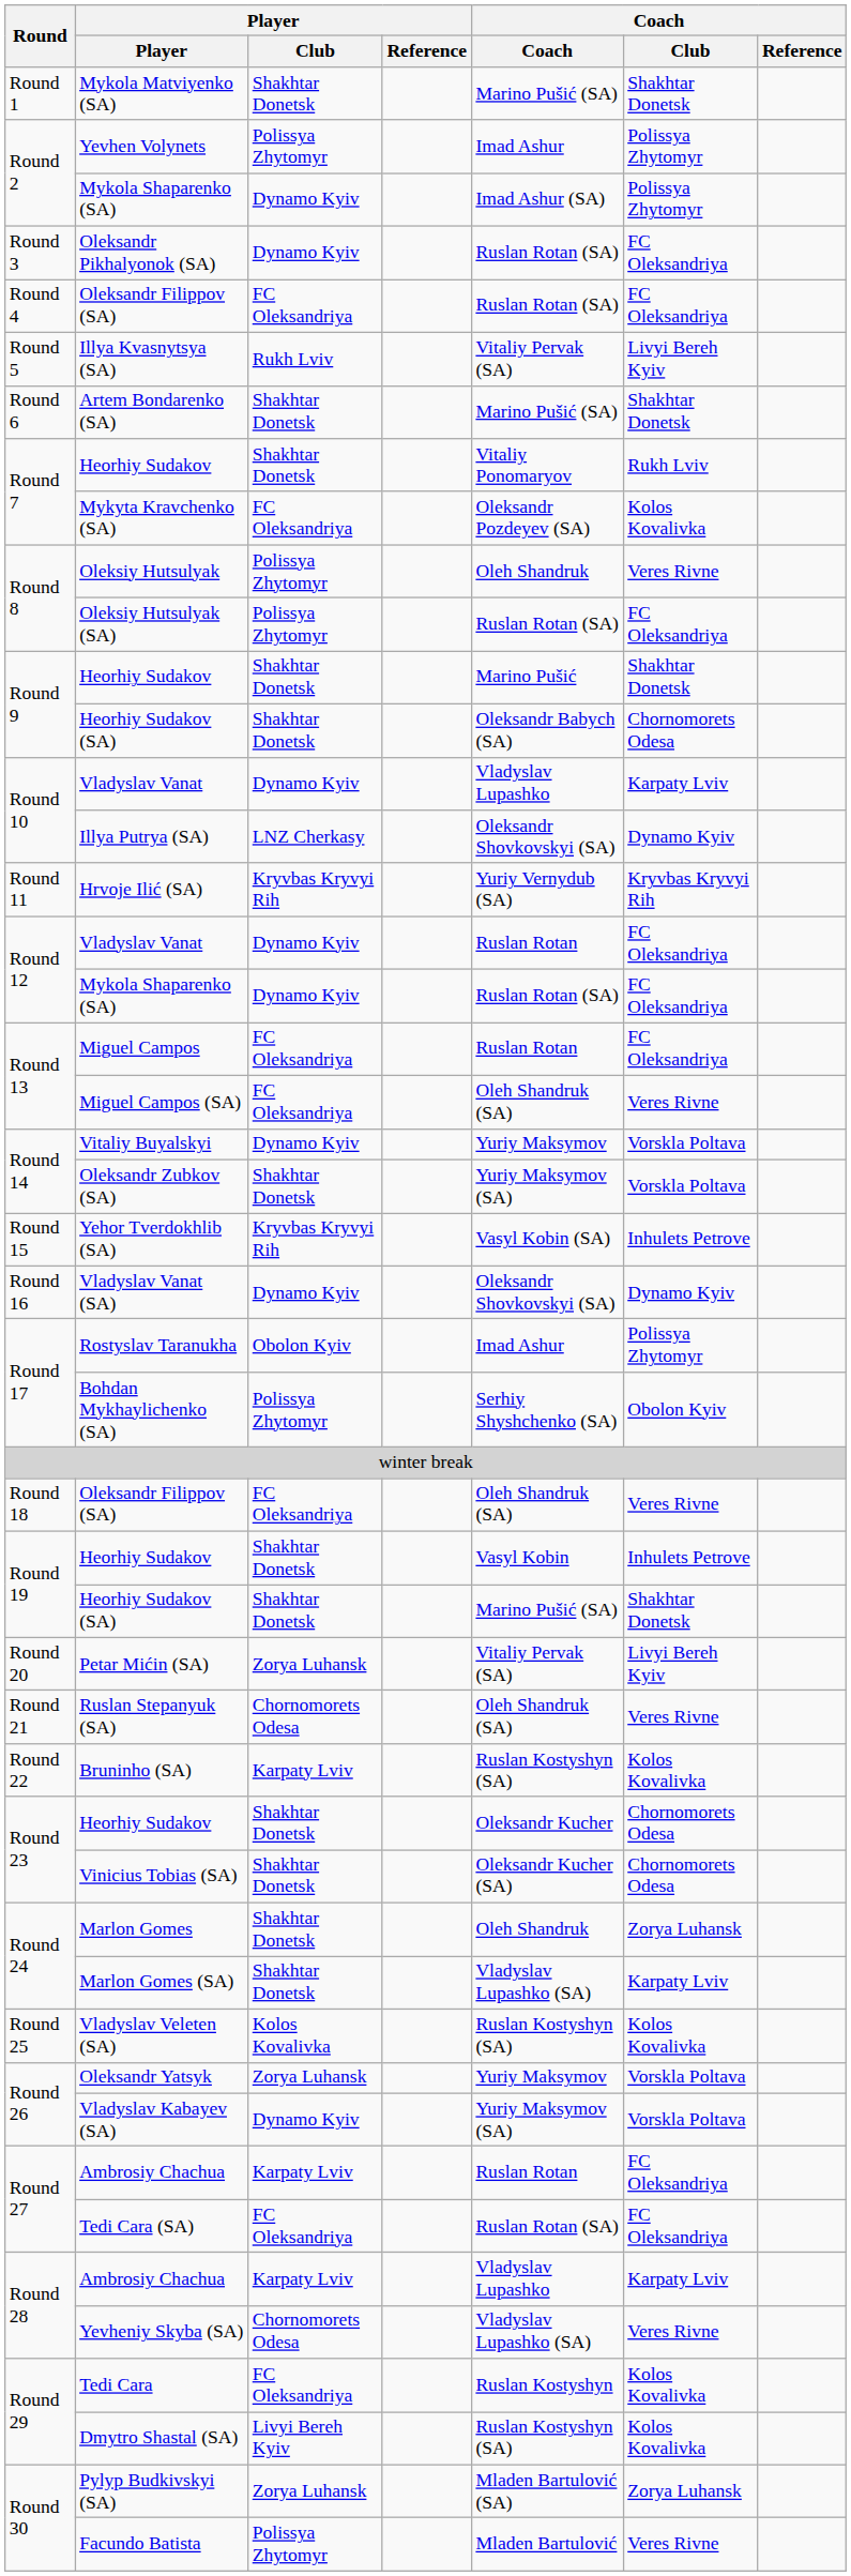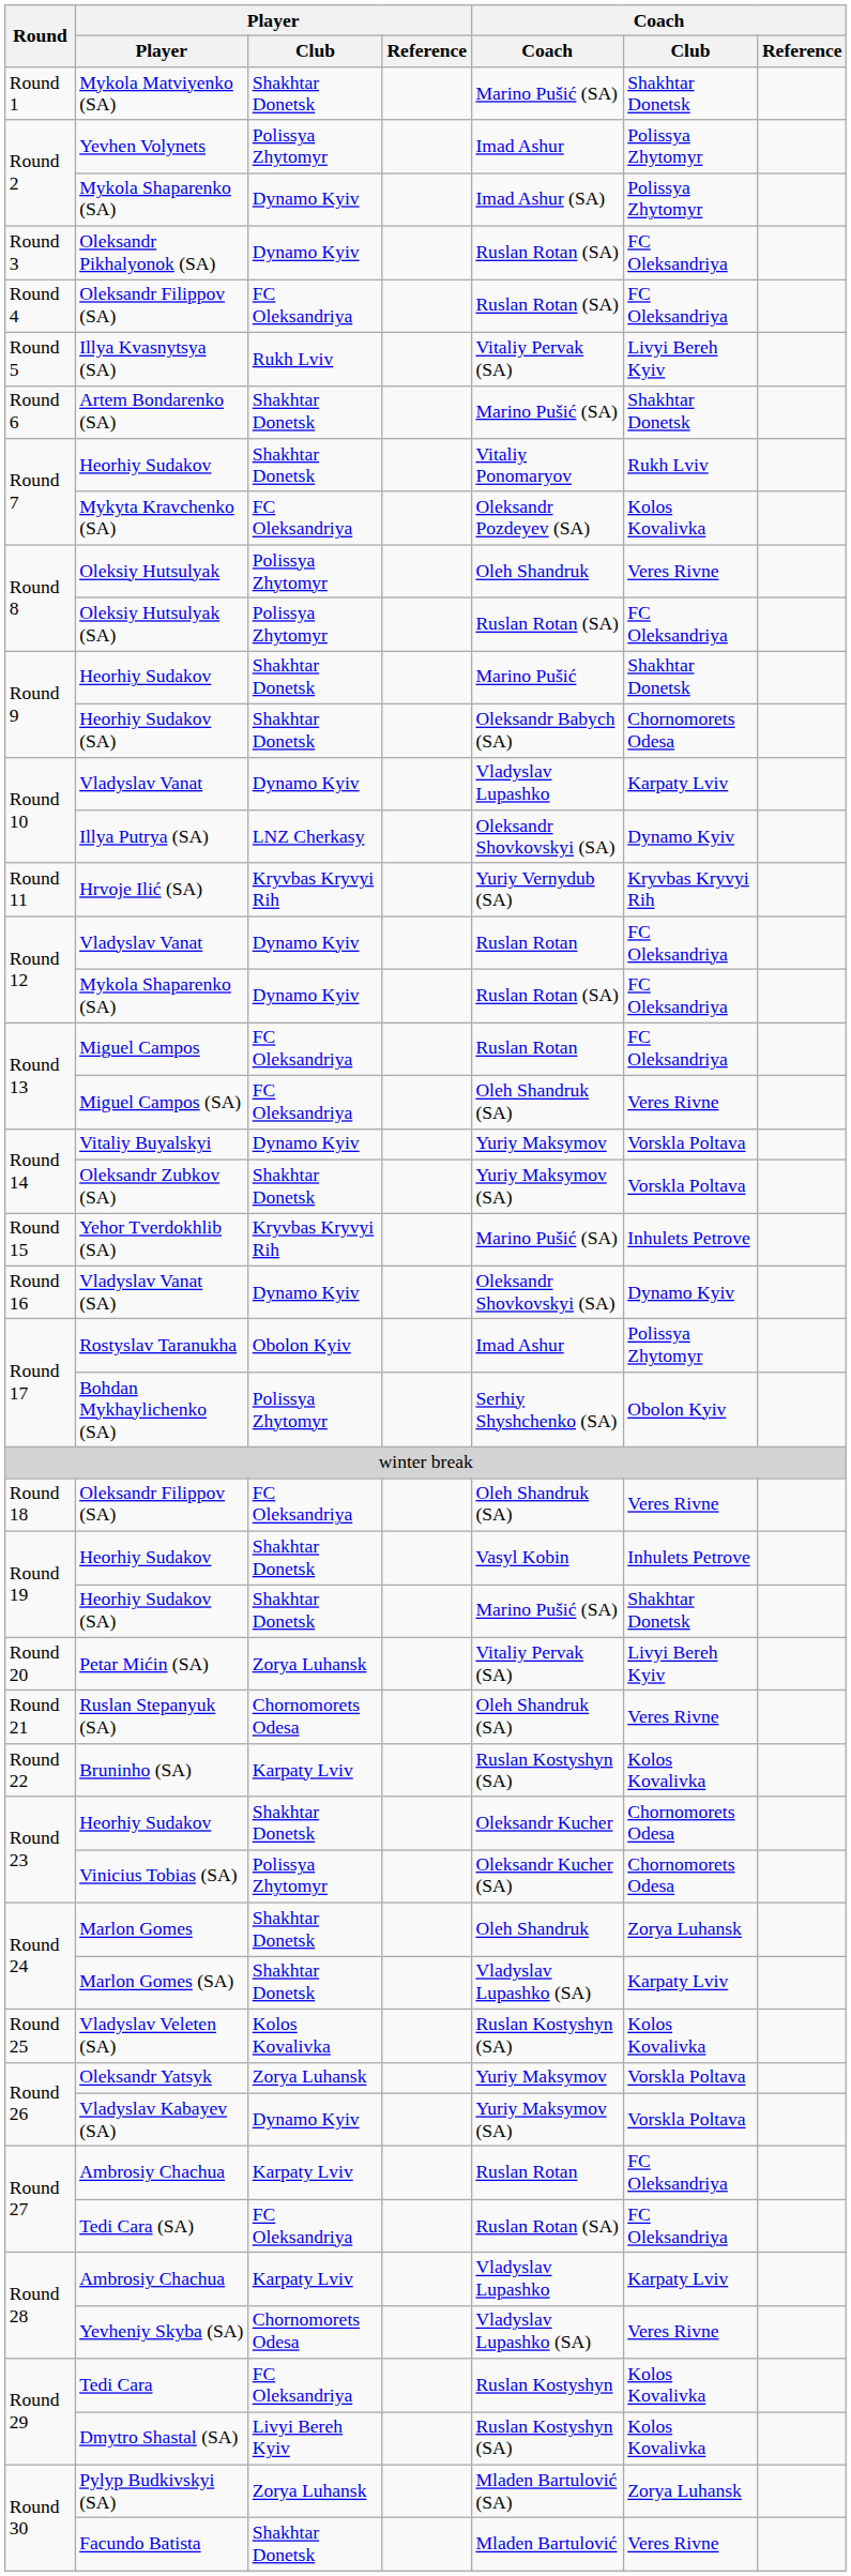 <table class="wikitable collapsible autocollapse" style="text-align:left; font-size:85%">
 <tr>
 <th rowspan="2">Round</th>
 <th colspan="3">Player</th>
 <th colspan="3">Coach</th>
 </tr>
 <tr>
 <th>Player</th>
 <th>Club</th>
 <th>Reference</th>
 <th>Coach</th>
 <th>Club</th>
 <th>Reference</th>
 </tr>
 <tr>
 <td>Round 1</td>
 <td> <a href='#'>Mykola Matviyenko</a> (SA)</td>
 <td><a href='#'>Shakhtar Donetsk</a></td>
 <td align=center></td>
 <td> <a href='#'>Marino Pušić</a> (SA)</td>
 <td><a href='#'>Shakhtar Donetsk</a></td>
 <td align=center></td>
 </tr>
 <tr>
 <td rowspan=2>Round 2</td>
 <td> <a href='#'>Yevhen Volynets</a></td>
 <td><a href='#'>Polissya Zhytomyr</a></td>
 <td align=center></td>
 <td> <a href='#'>Imad Ashur</a></td>
 <td><a href='#'>Polissya Zhytomyr</a></td>
 <td align=center></td>
 </tr>
 <tr>
 <td> <a href='#'>Mykola Shaparenko</a> (SA)</td>
 <td><a href='#'>Dynamo Kyiv</a></td>
 <td align=center></td>
 <td> <a href='#'>Imad Ashur</a> (SA)</td>
 <td><a href='#'>Polissya Zhytomyr</a></td>
 <td align=center></td>
 </tr>
 <tr>
 <td>Round 3</td>
 <td> <a href='#'>Oleksandr Pikhalyonok</a> (SA)</td>
 <td><a href='#'>Dynamo Kyiv</a></td>
 <td align=center></td>
 <td> <a href='#'>Ruslan Rotan</a> (SA)</td>
 <td><a href='#'>FC Oleksandriya</a></td>
 <td align=center></td>
 </tr>
 <tr>
 <td>Round 4</td>
 <td> <a href='#'>Oleksandr Filippov</a> (SA)</td>
 <td><a href='#'>FC Oleksandriya</a></td>
 <td align=center></td>
 <td> <a href='#'>Ruslan Rotan</a> (SA)</td>
 <td><a href='#'>FC Oleksandriya</a></td>
 <td align=center></td>
 </tr>
 <tr>
 <td>Round 5</td>
 <td> <a href='#'>Illya Kvasnytsya</a> (SA)</td>
 <td><a href='#'>Rukh Lviv</a></td>
 <td align=center></td>
 <td> <a href='#'>Vitaliy Pervak</a> (SA)</td>
 <td><a href='#'>Livyi Bereh Kyiv</a></td>
 <td align=center></td>
 </tr>
 <tr>
 <td>Round 6</td>
 <td> <a href='#'>Artem Bondarenko</a> (SA)</td>
 <td><a href='#'>Shakhtar Donetsk</a></td>
 <td align=center></td>
 <td> <a href='#'>Marino Pušić</a> (SA)</td>
 <td><a href='#'>Shakhtar Donetsk</a></td>
 <td align=center></td>
 </tr>
 <tr>
 <td rowspan=2>Round 7</td>
 <td> <a href='#'>Heorhiy Sudakov</a></td>
 <td><a href='#'>Shakhtar Donetsk</a></td>
 <td align=center></td>
 <td> <a href='#'>Vitaliy Ponomaryov</a></td>
 <td><a href='#'>Rukh Lviv</a></td>
 <td align=center></td>
 </tr>
 <tr>
 <td> <a href='#'>Mykyta Kravchenko</a> (SA)</td>
 <td><a href='#'>FC Oleksandriya</a></td>
 <td align=center></td>
 <td> <a href='#'>Oleksandr Pozdeyev</a> (SA)</td>
 <td><a href='#'>Kolos Kovalivka</a></td>
 <td align=center></td>
 </tr>
 <tr>
 <td rowspan=2>Round 8</td>
 <td> <a href='#'>Oleksiy Hutsulyak</a></td>
 <td><a href='#'>Polissya Zhytomyr</a></td>
 <td align=center></td>
 <td> <a href='#'>Oleh Shandruk</a></td>
 <td><a href='#'>Veres Rivne</a></td>
 <td align=center></td>
 </tr>
 <tr>
 <td> <a href='#'>Oleksiy Hutsulyak</a> (SA)</td>
 <td><a href='#'>Polissya Zhytomyr</a></td>
 <td align=center></td>
 <td> <a href='#'>Ruslan Rotan</a> (SA)</td>
 <td><a href='#'>FC Oleksandriya</a></td>
 <td align=center></td>
 </tr>
 <tr>
 <td rowspan=2>Round 9</td>
 <td> <a href='#'>Heorhiy Sudakov</a></td>
 <td><a href='#'>Shakhtar Donetsk</a></td>
 <td align=center></td>
 <td> <a href='#'>Marino Pušić</a></td>
 <td><a href='#'>Shakhtar Donetsk</a></td>
 <td align=center></td>
 </tr>
 <tr>
 <td> <a href='#'>Heorhiy Sudakov</a> (SA)</td>
 <td><a href='#'>Shakhtar Donetsk</a></td>
 <td align=center></td>
 <td> <a href='#'>Oleksandr Babych</a> (SA)</td>
 <td><a href='#'>Chornomorets Odesa</a></td>
 <td align=center></td>
 </tr>
 <tr>
 <td rowspan=2>Round 10</td>
 <td> <a href='#'>Vladyslav Vanat</a></td>
 <td><a href='#'>Dynamo Kyiv</a></td>
 <td align=center></td>
 <td> <a href='#'>Vladyslav Lupashko</a></td>
 <td><a href='#'>Karpaty Lviv</a></td>
 <td align=center></td>
 </tr>
 <tr>
 <td> <a href='#'>Illya Putrya</a> (SA)</td>
 <td><a href='#'>LNZ Cherkasy</a></td>
 <td align=center></td>
 <td> <a href='#'>Oleksandr Shovkovskyi</a> (SA)</td>
 <td><a href='#'>Dynamo Kyiv</a></td>
 <td align=center></td>
 </tr>
 <tr>
 <td>Round 11</td>
 <td> <a href='#'>Hrvoje Ilić</a> (SA)</td>
 <td><a href='#'>Kryvbas Kryvyi Rih</a></td>
 <td align=center></td>
 <td> <a href='#'>Yuriy Vernydub</a> (SA)</td>
 <td><a href='#'>Kryvbas Kryvyi Rih</a></td>
 <td align=center></td>
 </tr>
 <tr>
 <td rowspan=2>Round 12</td>
 <td> <a href='#'>Vladyslav Vanat</a></td>
 <td><a href='#'>Dynamo Kyiv</a></td>
 <td align=center></td>
 <td> <a href='#'>Ruslan Rotan</a></td>
 <td><a href='#'>FC Oleksandriya</a></td>
 <td align=center></td>
 </tr>
 <tr>
 <td> <a href='#'>Mykola Shaparenko</a> (SA)</td>
 <td><a href='#'>Dynamo Kyiv</a></td>
 <td align=center></td>
 <td> <a href='#'>Ruslan Rotan</a> (SA)</td>
 <td><a href='#'>FC Oleksandriya</a></td>
 <td align=center></td>
 </tr>
 <tr>
 <td rowspan=2>Round 13</td>
 <td> <a href='#'>Miguel Campos</a></td>
 <td><a href='#'>FC Oleksandriya</a></td>
 <td align=center></td>
 <td> <a href='#'>Ruslan Rotan</a></td>
 <td><a href='#'>FC Oleksandriya</a></td>
 <td align=center></td>
 </tr>
 <tr>
 <td> <a href='#'>Miguel Campos</a> (SA)</td>
 <td><a href='#'>FC Oleksandriya</a></td>
 <td align=center></td>
 <td> <a href='#'>Oleh Shandruk</a> (SA)</td>
 <td><a href='#'>Veres Rivne</a></td>
 <td align=center></td>
 </tr>
 <tr>
 <td rowspan=2>Round 14</td>
 <td> <a href='#'>Vitaliy Buyalskyi</a></td>
 <td><a href='#'>Dynamo Kyiv</a></td>
 <td align=center></td>
 <td> <a href='#'>Yuriy Maksymov</a></td>
 <td><a href='#'>Vorskla Poltava</a></td>
 <td align=center></td>
 </tr>
 <tr>
 <td> <a href='#'>Oleksandr Zubkov</a> (SA)</td>
 <td><a href='#'>Shakhtar Donetsk</a></td>
 <td align=center></td>
 <td> <a href='#'>Yuriy Maksymov</a> (SA)</td>
 <td><a href='#'>Vorskla Poltava</a></td>
 <td align=center></td>
 </tr>
 <tr>
 <td>Round 15</td>
 <td> <a href='#'>Yehor Tverdokhlib</a> (SA)</td>
 <td><a href='#'>Kryvbas Kryvyi Rih</a></td>
 <td align=center></td>
-<td> <a href='#'>Vasyl Kobin</a> (SA)</td>
+<td> <a href='#'>Marino Pušić</a> (SA)</td>
 <td><a href='#'>Inhulets Petrove</a></td>
 <td align=center></td>
 </tr>
 <tr>
 <td>Round 16</td>
 <td> <a href='#'>Vladyslav Vanat</a> (SA)</td>
 <td><a href='#'>Dynamo Kyiv</a></td>
 <td align=center></td>
 <td> <a href='#'>Oleksandr Shovkovskyi</a> (SA)</td>
 <td><a href='#'>Dynamo Kyiv</a></td>
 <td align=center></td>
 </tr>
 <tr>
 <td rowspan=2>Round 17</td>
 <td> <a href='#'>Rostyslav Taranukha</a></td>
 <td><a href='#'>Obolon Kyiv</a></td>
 <td align=center></td>
 <td> <a href='#'>Imad Ashur</a></td>
 <td><a href='#'>Polissya Zhytomyr</a></td>
 <td align=center></td>
 </tr>
 <tr>
 <td> <a href='#'>Bohdan Mykhaylichenko</a> (SA)</td>
 <td><a href='#'>Polissya Zhytomyr</a></td>
 <td align=center></td>
 <td> <a href='#'>Serhiy Shyshchenko</a> (SA)</td>
 <td><a href='#'>Obolon Kyiv</a></td>
 <td align=center></td>
 </tr>
 <tr>
 <td colspan=7 align=center bgcolor=lightgrey>winter break</td>
 </tr>
 <tr>
 <td>Round 18</td>
 <td> <a href='#'>Oleksandr Filippov</a> (SA)</td>
 <td><a href='#'>FC Oleksandriya</a></td>
 <td align=center></td>
 <td> <a href='#'>Oleh Shandruk</a> (SA)</td>
 <td><a href='#'>Veres Rivne</a></td>
 <td align=center></td>
 </tr>
 <tr>
 <td rowspan=2>Round 19</td>
 <td> <a href='#'>Heorhiy Sudakov</a></td>
 <td><a href='#'>Shakhtar Donetsk</a></td>
 <td align=center></td>
 <td> <a href='#'>Vasyl Kobin</a></td>
 <td><a href='#'>Inhulets Petrove</a></td>
 <td align=center></td>
 </tr>
 <tr>
 <td> <a href='#'>Heorhiy Sudakov</a> (SA)</td>
 <td><a href='#'>Shakhtar Donetsk</a></td>
 <td align=center></td>
 <td> <a href='#'>Marino Pušić</a> (SA)</td>
 <td><a href='#'>Shakhtar Donetsk</a></td>
 <td align=center></td>
 </tr>
 <tr>
 <td>Round 20</td>
 <td> <a href='#'>Petar Mićin</a> (SA)</td>
 <td><a href='#'>Zorya Luhansk</a></td>
 <td align=center></td>
 <td> <a href='#'>Vitaliy Pervak</a> (SA)</td>
 <td><a href='#'>Livyi Bereh Kyiv</a></td>
 <td align=center></td>
 </tr>
 <tr>
 <td>Round 21</td>
 <td> <a href='#'>Ruslan Stepanyuk</a> (SA)</td>
 <td><a href='#'>Chornomorets Odesa</a></td>
 <td align=center></td>
 <td> <a href='#'>Oleh Shandruk</a> (SA)</td>
 <td><a href='#'>Veres Rivne</a></td>
 <td align=center></td>
 </tr>
 <tr>
 <td>Round 22</td>
 <td> <a href='#'>Bruninho</a> (SA)</td>
 <td><a href='#'>Karpaty Lviv</a></td>
 <td align=center></td>
 <td> <a href='#'>Ruslan Kostyshyn</a> (SA)</td>
 <td><a href='#'>Kolos Kovalivka</a></td>
 <td align=center></td>
 </tr>
 <tr>
 <td rowspan=2>Round 23</td>
 <td> <a href='#'>Heorhiy Sudakov</a></td>
 <td><a href='#'>Shakhtar Donetsk</a></td>
 <td align=center></td>
 <td> <a href='#'>Oleksandr Kucher</a></td>
 <td><a href='#'>Chornomorets Odesa</a></td>
 <td align=center></td>
 </tr>
 <tr>
 <td> <a href='#'>Vinicius Tobias</a> (SA)</td>
-<td><a href='#'>Shakhtar Donetsk</a></td>
+<td><a href='#'>Polissya Zhytomyr</a></td>
 <td align=center></td>
 <td> <a href='#'>Oleksandr Kucher</a> (SA)</td>
 <td><a href='#'>Chornomorets Odesa</a></td>
 <td align=center></td>
 </tr>
 <tr>
 <td rowspan=2>Round 24</td>
 <td> <a href='#'>Marlon Gomes</a></td>
 <td><a href='#'>Shakhtar Donetsk</a></td>
 <td align=center></td>
 <td> <a href='#'>Oleh Shandruk</a></td>
 <td><a href='#'>Zorya Luhansk</a></td>
 <td align=center></td>
 </tr>
 <tr>
 <td> <a href='#'>Marlon Gomes</a> (SA)</td>
 <td><a href='#'>Shakhtar Donetsk</a></td>
 <td align=center></td>
 <td> <a href='#'>Vladyslav Lupashko</a> (SA)</td>
 <td><a href='#'>Karpaty Lviv</a></td>
 <td align=center></td>
 </tr>
 <tr>
 <td>Round 25</td>
 <td> <a href='#'>Vladyslav Veleten</a> (SA)</td>
 <td><a href='#'>Kolos Kovalivka</a></td>
 <td align=center></td>
 <td> <a href='#'>Ruslan Kostyshyn</a> (SA)</td>
 <td><a href='#'>Kolos Kovalivka</a></td>
 <td align=center></td>
 </tr>
 <tr>
 <td rowspan=2>Round 26</td>
 <td> <a href='#'>Oleksandr Yatsyk</a></td>
 <td><a href='#'>Zorya Luhansk</a></td>
 <td align=center></td>
 <td> <a href='#'>Yuriy Maksymov</a></td>
 <td><a href='#'>Vorskla Poltava</a></td>
 <td align=center></td>
 </tr>
 <tr>
 <td> <a href='#'>Vladyslav Kabayev</a> (SA)</td>
 <td><a href='#'>Dynamo Kyiv</a></td>
 <td align=center></td>
 <td> <a href='#'>Yuriy Maksymov</a> (SA)</td>
 <td><a href='#'>Vorskla Poltava</a></td>
 <td align=center></td>
 </tr>
 <tr>
 <td rowspan=2>Round 27</td>
 <td> <a href='#'>Ambrosiy Chachua</a></td>
 <td><a href='#'>Karpaty Lviv</a></td>
 <td align=center></td>
 <td> <a href='#'>Ruslan Rotan</a></td>
 <td><a href='#'>FC Oleksandriya</a></td>
 <td align=center></td>
 </tr>
 <tr>
 <td> <a href='#'>Tedi Cara</a> (SA)</td>
 <td><a href='#'>FC Oleksandriya</a></td>
 <td align=center></td>
 <td> <a href='#'>Ruslan Rotan</a> (SA)</td>
 <td><a href='#'>FC Oleksandriya</a></td>
 <td align=center></td>
 </tr>
 <tr>
 <td rowspan=2>Round 28</td>
 <td> <a href='#'>Ambrosiy Chachua</a></td>
 <td><a href='#'>Karpaty Lviv</a></td>
 <td align=center></td>
 <td> <a href='#'>Vladyslav Lupashko</a></td>
 <td><a href='#'>Karpaty Lviv</a></td>
 <td align=center></td>
 </tr>
 <tr>
 <td> <a href='#'>Yevheniy Skyba</a> (SA)</td>
 <td><a href='#'>Chornomorets Odesa</a></td>
 <td align=center></td>
 <td> <a href='#'>Vladyslav Lupashko</a> (SA)</td>
 <td><a href='#'>Veres Rivne</a></td>
 <td align=center></td>
 </tr>
 <tr>
 <td rowspan=2>Round 29</td>
 <td> <a href='#'>Tedi Cara</a></td>
 <td><a href='#'>FC Oleksandriya</a></td>
 <td align=center></td>
 <td> <a href='#'>Ruslan Kostyshyn</a></td>
 <td><a href='#'>Kolos Kovalivka</a></td>
 <td align=center></td>
 </tr>
 <tr>
 <td> <a href='#'>Dmytro Shastal</a> (SA)</td>
 <td><a href='#'>Livyi Bereh Kyiv</a></td>
 <td align=center></td>
 <td> <a href='#'>Ruslan Kostyshyn</a> (SA)</td>
 <td><a href='#'>Kolos Kovalivka</a></td>
 <td align=center></td>
 </tr>
 <tr>
 <td rowspan=2>Round 30</td>
 <td> <a href='#'>Pylyp Budkivskyi</a> (SA)</td>
 <td><a href='#'>Zorya Luhansk</a></td>
 <td align=center></td>
 <td> <a href='#'>Mladen Bartulović</a> (SA)</td>
 <td><a href='#'>Zorya Luhansk</a></td>
 <td align=center></td>
 </tr>
 <tr>
 <td> <a href='#'>Facundo Batista</a></td>
-<td><a href='#'>Polissya Zhytomyr</a></td>
+<td><a href='#'>Shakhtar Donetsk</a></td>
 <td align=center></td>
 <td> <a href='#'>Mladen Bartulović</a></td>
 <td><a href='#'>Veres Rivne</a></td>
 <td align=center></td>
 </tr>
 <tr>
 </tr>
 </table>
